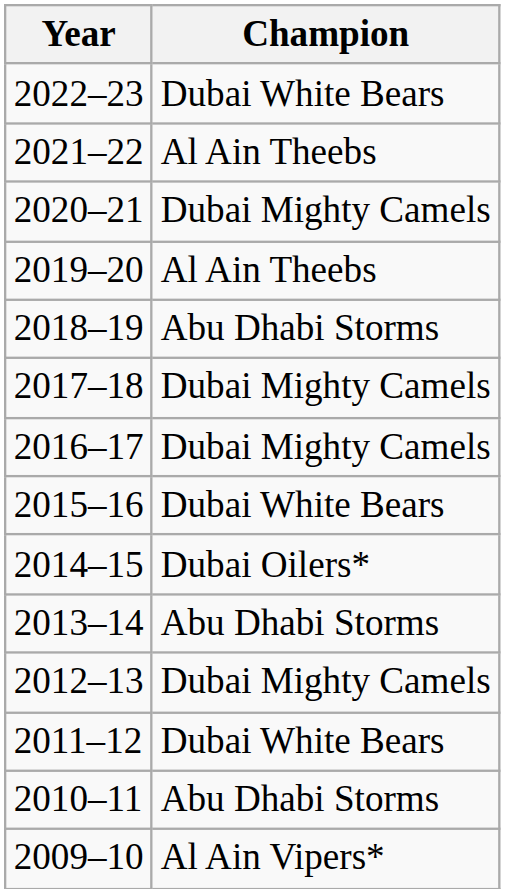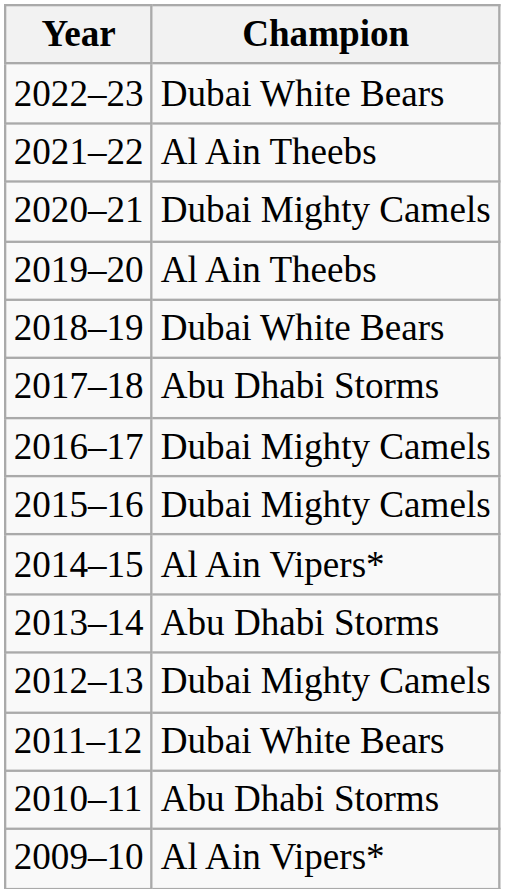 <table class="wikitable">
 <tr>
 <th>Year</th>
 <th>Champion</th>
 </tr>
 <tr>
 <td>2022–23</td>
 <td>Dubai White Bears</td>
 </tr>
 <tr>
 <td>2021–22</td>
 <td>Al Ain Theebs</td>
 </tr>
 <tr>
 <td>2020–21</td>
 <td>Dubai Mighty Camels</td>
 </tr>
 <tr>
 <td>2019–20</td>
 <td>Al Ain Theebs</td>
 </tr>
 <tr>
 <td>2018–19</td>
-<td>Abu Dhabi Storms</td>
+<td>Dubai White Bears</td>
 </tr>
 <tr>
 <td>2017–18</td>
-<td>Dubai Mighty Camels</td>
+<td>Abu Dhabi Storms</td>
 </tr>
 <tr>
 <td>2016–17</td>
 <td>Dubai Mighty Camels</td>
 </tr>
 <tr>
 <td>2015–16</td>
-<td>Dubai White Bears</td>
+<td>Dubai Mighty Camels</td>
 </tr>
 <tr>
 <td>2014–15</td>
-<td>Dubai Oilers*</td>
+<td>Al Ain Vipers*</td>
 </tr>
 <tr>
 <td>2013–14</td>
 <td>Abu Dhabi Storms</td>
 </tr>
 <tr>
 <td>2012–13</td>
 <td>Dubai Mighty Camels</td>
 </tr>
 <tr>
 <td>2011–12</td>
 <td>Dubai White Bears</td>
 </tr>
 <tr>
 <td>2010–11</td>
 <td>Abu Dhabi Storms</td>
 </tr>
 <tr>
 <td>2009–10</td>
 <td>Al Ain Vipers*</td>
 </tr>
 </table>
